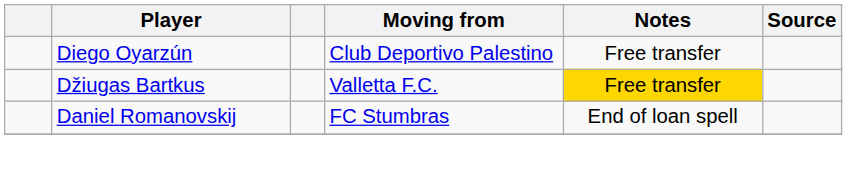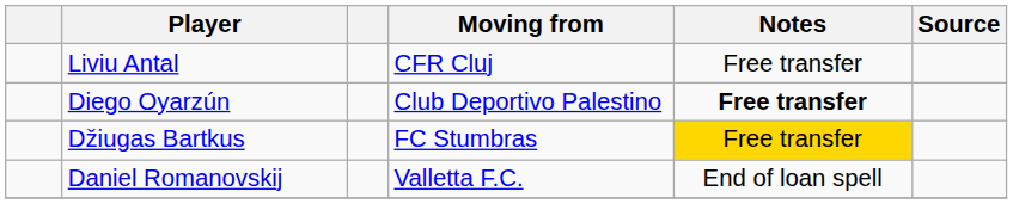 <table class="wikitable sortable">
 <tr>
 <th style="width:30px;"></th>
 <th style="width:180px;">Player</th>
 <th style="width:20px;"></th>
 <th style="width:180px;">Moving from</th>
 <th style="width:150px;" class="unsortable">Notes</th>
 <th style="width:20px;" class="unsortable">Source</th>
 </tr>
 <tr>
 <td align=center></td>
+<td> <a href='#'>Liviu Antal</a></td>
+<td align=center></td>
+<td> <a href='#'>CFR Cluj</a></td>
+<td align=center>Free transfer</td>
+<td align=center></td>
+</tr>
+<tr>
+<td align=center></td>
 <td> <a href='#'>Diego Oyarzún</a></td>
 <td align=center></td>
 <td> <a href='#'>Club Deportivo Palestino</a></td>
-<td align=center>Free transfer</td>
+<td align=center><strong>Free transfer</strong></td>
 <td align=center></td>
 </tr>
 <tr>
 <td align=center></td>
 <td> <a href='#'>Džiugas Bartkus</a></td>
 <td align=center></td>
-<td> <a href='#'>Valletta F.C.</a></td>
+<td> <a href='#'>FC Stumbras</a></td>
 <td align=center style="background: gold;">Free transfer</td>
 <td align=center></td>
 </tr>
 <tr>
 <td align=center></td>
 <td> <a href='#'>Daniel Romanovskij</a></td>
 <td align=center></td>
-<td> <a href='#'>FC Stumbras</a></td>
+<td> <a href='#'>Valletta F.C.</a></td>
 <td align=center>End of loan spell</td>
 <td align=center></td>
 </tr>
 <tr>
 </tr>
 </table>
